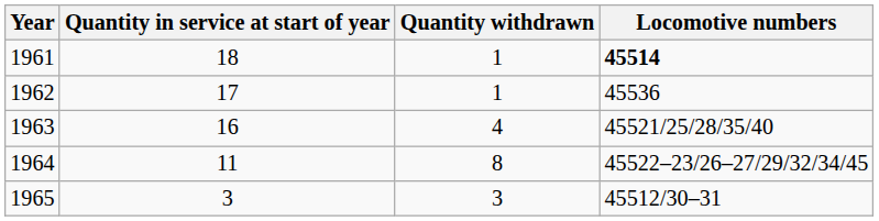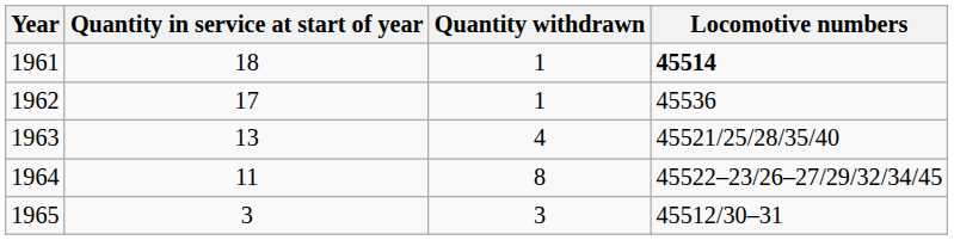 <table class="wikitable sortable" style=text-align:center>
 <tr>
 <th>Year</th>
 <th>Quantity in service at start of year</th>
 <th>Quantity withdrawn</th>
 <th class="unsortable">Locomotive numbers</th>
 </tr>
 <tr>
 <td>1961</td>
 <td>18</td>
 <td>1</td>
 <td align=left><strong>45514</strong></td>
 </tr>
 <tr>
 <td>1962</td>
 <td>17</td>
 <td>1</td>
 <td align=left>45536</td>
 </tr>
 <tr>
 <td>1963</td>
-<td>16</td>
+<td>13</td>
 <td>4</td>
 <td align=left>45521/25/28/35/40</td>
 </tr>
 <tr>
 <td>1964</td>
 <td>11</td>
 <td>8</td>
 <td align=left>45522–23/26–27/29/32/34/45</td>
 </tr>
 <tr>
 <td>1965</td>
 <td>3</td>
 <td>3</td>
 <td align=left>45512/30–31</td>
 </tr>
 </table>
